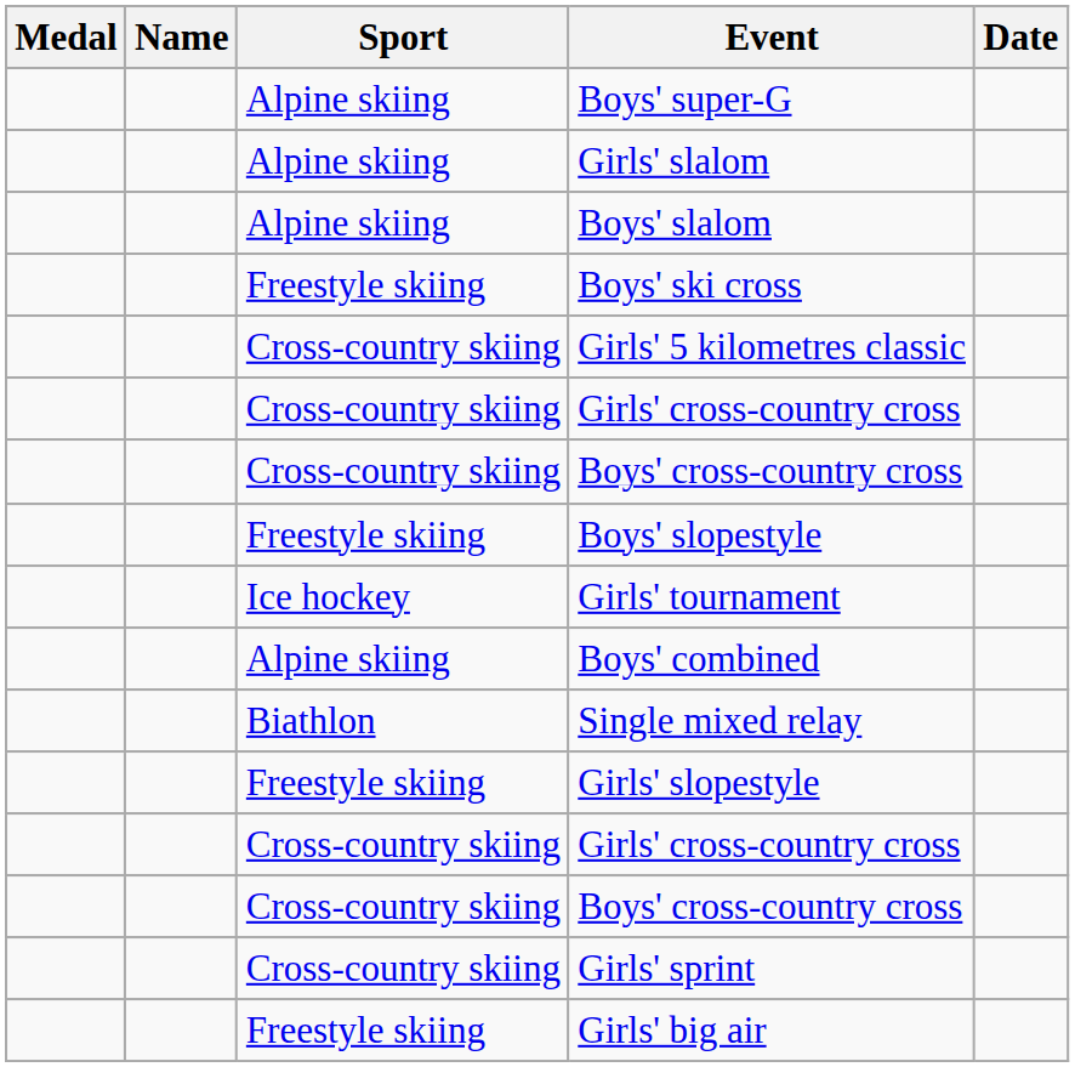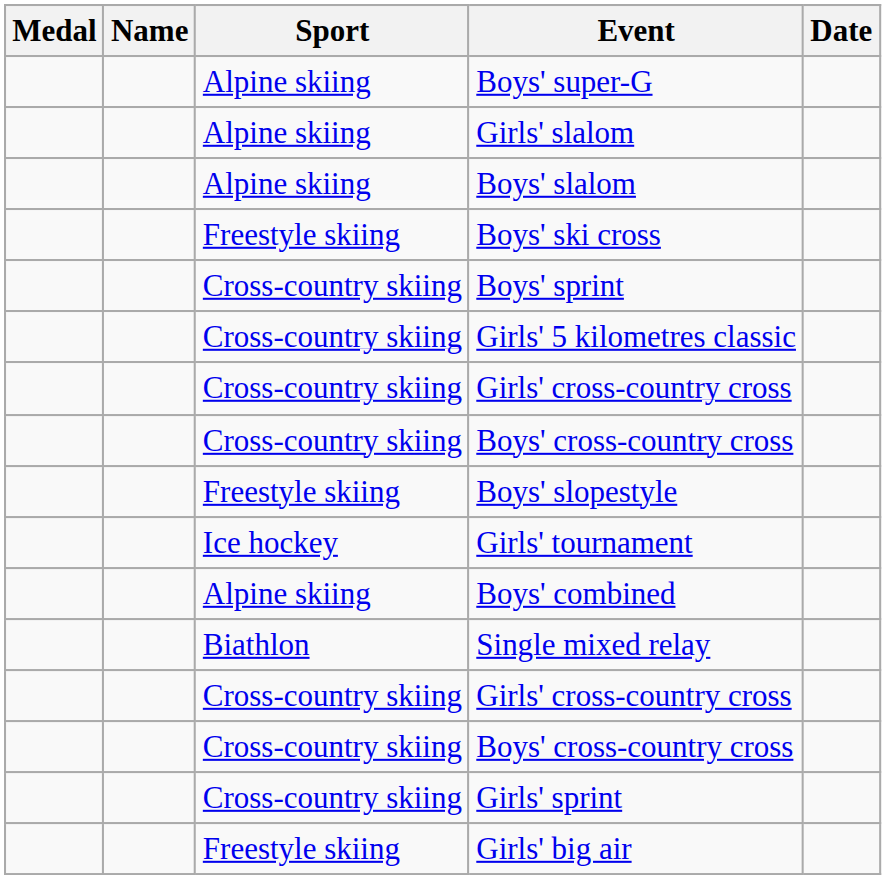 <table class="wikitable sortable" style="font-size:95%;">
 <tr>
 <th>Medal</th>
 <th>Name</th>
 <th>Sport</th>
 <th>Event</th>
 <th>Date</th>
 </tr>
 <tr>
 <td></td>
 <td></td>
 <td><a href='#'>Alpine skiing</a></td>
 <td><a href='#'>Boys' super-G</a></td>
 <td></td>
 </tr>
 <tr>
 <td></td>
 <td></td>
 <td><a href='#'>Alpine skiing</a></td>
 <td><a href='#'>Girls' slalom</a></td>
 <td></td>
 </tr>
 <tr>
 <td></td>
 <td></td>
 <td><a href='#'>Alpine skiing</a></td>
 <td><a href='#'>Boys' slalom</a></td>
 <td></td>
 </tr>
 <tr>
 <td></td>
 <td></td>
 <td><a href='#'>Freestyle skiing</a></td>
 <td><a href='#'>Boys' ski cross</a></td>
+<td></td>
+</tr>
+<tr>
+<td></td>
+<td></td>
+<td><a href='#'>Cross-country skiing</a></td>
+<td><a href='#'>Boys' sprint</a></td>
 <td></td>
 </tr>
 <tr>
 <td></td>
 <td></td>
 <td><a href='#'>Cross-country skiing</a></td>
 <td><a href='#'>Girls' 5 kilometres classic</a></td>
 <td></td>
 </tr>
 <tr>
 <td></td>
 <td></td>
 <td><a href='#'>Cross-country skiing</a></td>
 <td><a href='#'>Girls' cross-country cross</a></td>
 <td></td>
 </tr>
 <tr>
 <td></td>
 <td></td>
 <td><a href='#'>Cross-country skiing</a></td>
 <td><a href='#'>Boys' cross-country cross</a></td>
 <td></td>
 </tr>
 <tr>
 <td></td>
 <td></td>
 <td><a href='#'>Freestyle skiing</a></td>
 <td><a href='#'>Boys' slopestyle</a></td>
 <td></td>
 </tr>
 <tr>
 <td></td>
 <td><br></td>
 <td><a href='#'>Ice hockey</a></td>
 <td><a href='#'>Girls' tournament</a></td>
 <td></td>
 </tr>
 <tr>
 <td></td>
 <td></td>
 <td><a href='#'>Alpine skiing</a></td>
 <td><a href='#'>Boys' combined</a></td>
 <td></td>
 </tr>
 <tr>
 <td></td>
 <td><br></td>
 <td><a href='#'>Biathlon</a></td>
 <td><a href='#'>Single mixed relay</a></td>
 <td></td>
 </tr>
 <tr>
 <td></td>
 <td></td>
-<td><a href='#'>Freestyle skiing</a></td>
-<td><a href='#'>Girls' slopestyle</a></td>
-<td></td>
-</tr>
-<tr>
-<td></td>
-<td></td>
 <td><a href='#'>Cross-country skiing</a></td>
 <td><a href='#'>Girls' cross-country cross</a></td>
 <td></td>
 </tr>
 <tr>
 <td></td>
 <td></td>
 <td><a href='#'>Cross-country skiing</a></td>
 <td><a href='#'>Boys' cross-country cross</a></td>
 <td></td>
 </tr>
 <tr>
 <td></td>
 <td></td>
 <td><a href='#'>Cross-country skiing</a></td>
 <td><a href='#'>Girls' sprint</a></td>
 <td></td>
 </tr>
 <tr>
 <td></td>
 <td></td>
 <td><a href='#'>Freestyle skiing</a></td>
 <td><a href='#'>Girls' big air</a></td>
 <td></td>
 </tr>
 </table>
